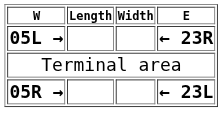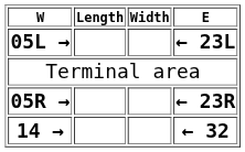 <table style="float: right;" border="1">
 <tr>
 <th class="text">W</th>
 <th class="number">Length</th>
 <th class="number">Width</th>
 <th class="text">E</th>
 </tr>
 <tr>
 <th style="font-size:150%;">05L →</th>
 <td></td>
 <td></td>
-<th style="font-size:150%;">← 23R</th>
+<th style="font-size:150%;">← 23L</th>
 </tr>
 <tr>
 <td align="center" colspan="4" style="font-size:150%;">Terminal area</td>
 </tr>
 <tr>
 <th style="font-size:150%;">05R →</th>
 <td></td>
 <td></td>
-<th style="font-size:150%;">← 23L</th>
+<th style="font-size:150%;">← 23R</th>
+</tr>
+<tr>
+<th style="font-size:150%;">14 →</th>
+<td></td>
+<td></td>
+<th style="font-size:150%;">← 32</th>
 </tr>
 </table>
